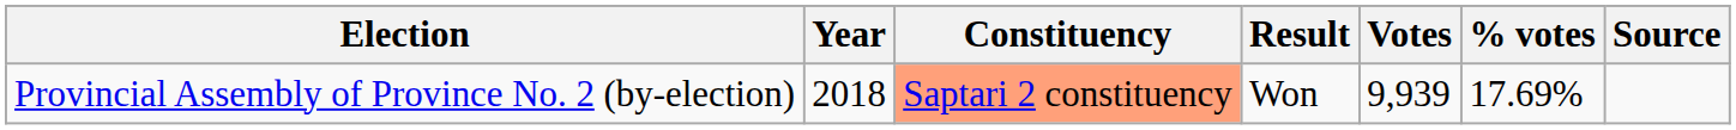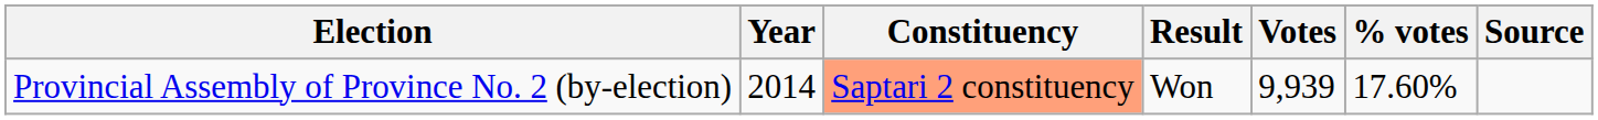 <table class="wikitable">
 <tr>
 <th>Election</th>
 <th>Year</th>
 <th>Constituency</th>
 <th>Result</th>
 <th>Votes</th>
 <th>% votes</th>
 <th>Source</th>
 </tr>
 <tr>
 <td><a href='#'>Provincial Assembly of Province No. 2</a> (by-election)</td>
-<td>2018</td>
+<td>2014</td>
 <td style="background: lightsalmon;"><a href='#'>Saptari 2</a> constituency</td>
 <td>Won</td>
 <td>9,939</td>
-<td>17.69%</td>
+<td>17.60%</td>
 <td></td>
 </tr>
 </table>
